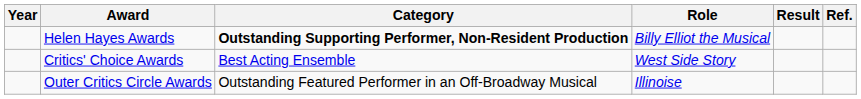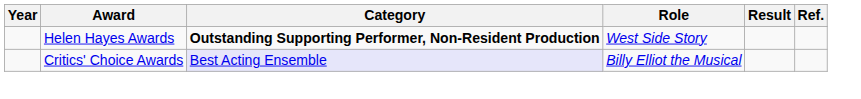 <table class="wikitable" style="font-size: 100%;">
 <tr>
 <th>Year</th>
 <th>Award</th>
 <th>Category</th>
 <th>Role</th>
 <th>Result</th>
 <th>Ref.</th>
 </tr>
 <tr>
 <td></td>
 <td><a href='#'>Helen Hayes Awards</a></td>
 <td><strong>Outstanding Supporting Performer, Non-Resident Production</strong></td>
-<td><em><a href='#'>Billy Elliot the Musical</a></em></td>
+<td><em><a href='#'>West Side Story</a></em></td>
 <td></td>
 <td></td>
 </tr>
 <tr>
 <td></td>
 <td><a href='#'>Critics' Choice Awards</a></td>
-<td><a href='#'>Best Acting Ensemble</a></td>
-<td><em><a href='#'>West Side Story</a></em></td>
-<td></td>
-<td></td>
-</tr>
-<tr>
-<td></td>
-<td><a href='#'>Outer Critics Circle Awards</a></td>
-<td>Outstanding Featured Performer in an Off-Broadway Musical</td>
-<td><em><a href='#'>Illinoise</a></em></td>
+<td style="background: lavender;"><a href='#'>Best Acting Ensemble</a></td>
+<td><em><a href='#'>Billy Elliot the Musical</a></em></td>
 <td></td>
 <td></td>
 </tr>
 </table>
